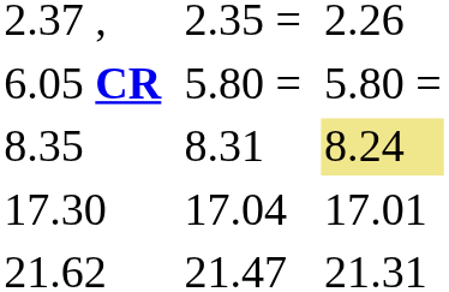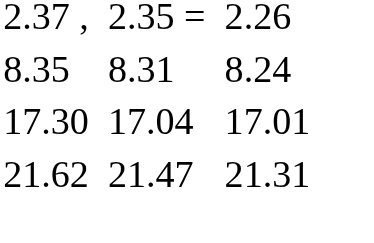 <table>
 <tr>
 <td></td>
 <td></td>
 <td>2.37 , <strong></strong></td>
 <td></td>
 <td>2.35 =</td>
 <td></td>
 <td>2.26</td>
 </tr>
 <tr>
 <td></td>
 <td></td>
-<td>6.05 <strong><a href='#'>CR</a></strong></td>
-<td></td>
-<td>5.80 =</td>
-<td></td>
-<td>5.80 =</td>
-</tr>
-<tr>
-<td></td>
-<td></td>
 <td>8.35 </td>
 <td></td>
 <td>8.31 <strong></strong></td>
 <td></td>
-<td style="background: khaki;">8.24 <strong></strong></td>
+<td>8.24 <strong></strong></td>
 </tr>
 <tr>
 <td></td>
 <td></td>
 <td>17.30</td>
 <td></td>
 <td>17.04 </td>
 <td></td>
 <td>17.01 </td>
 </tr>
 <tr>
 <td></td>
 <td></td>
 <td>21.62 </td>
 <td></td>
 <td>21.47</td>
 <td></td>
 <td>21.31</td>
 </tr>
 </table>
